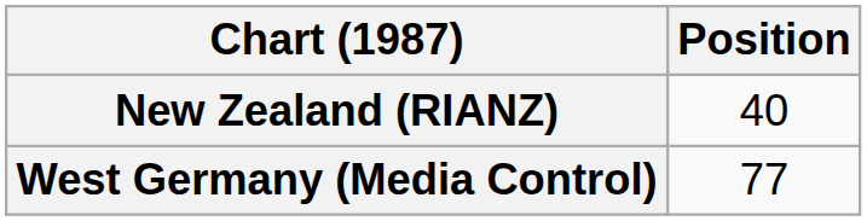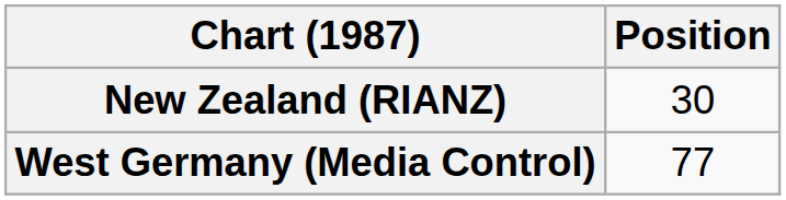 <table class="wikitable plainrowheaders" style="text-align:center">
 <tr>
 <th scope="col">Chart (1987)</th>
 <th scope="col">Position</th>
 </tr>
 <tr>
 <th scope="row">New Zealand (RIANZ)</th>
-<td>40</td>
+<td>30</td>
 </tr>
 <tr>
 <th scope="row">West Germany (Media Control)</th>
 <td>77</td>
 </tr>
 </table>
